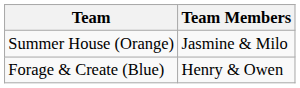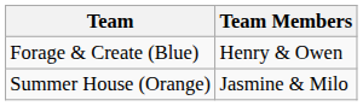 <table class="wikitable">
 <tr>
 <th>Team</th>
 <th>Team Members</th>
 </tr>
 <tr>
+<td>Forage & Create (Blue)</td>
+<td>Henry & Owen</td>
+</tr>
+<tr>
 <td>Summer House (Orange)</td>
 <td>Jasmine & Milo</td>
 </tr>
-<tr>
-<td>Forage & Create (Blue)</td>
-<td>Henry & Owen</td>
-</tr>
 </table>
